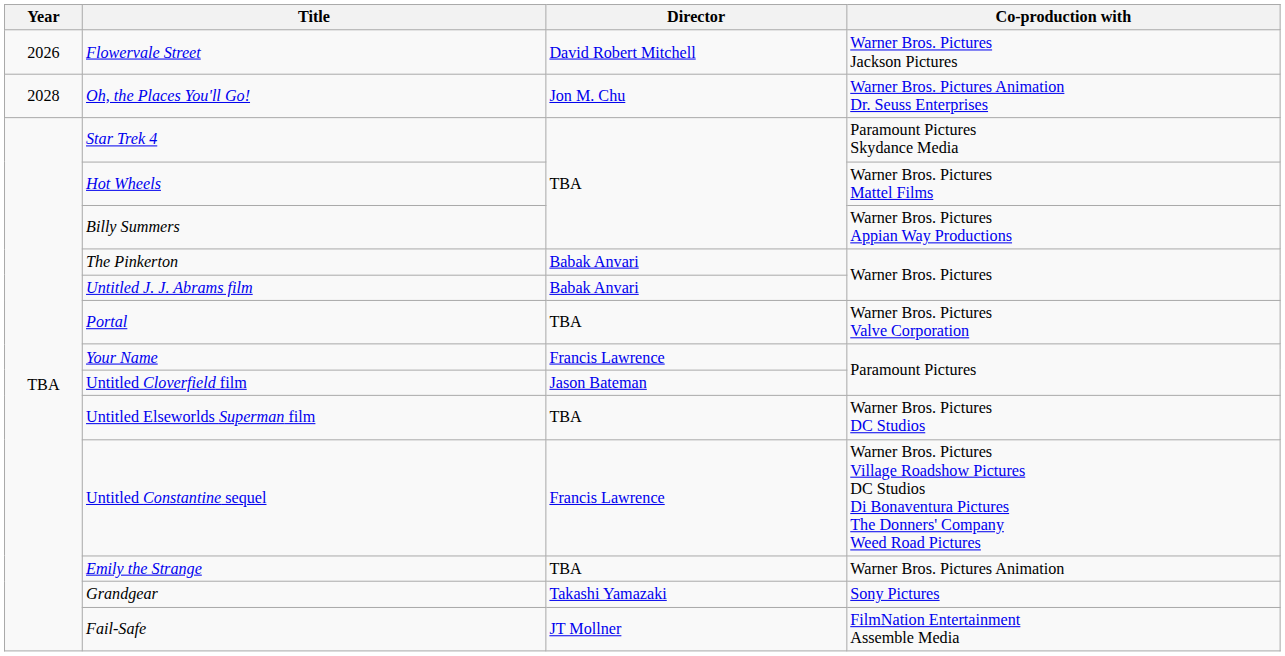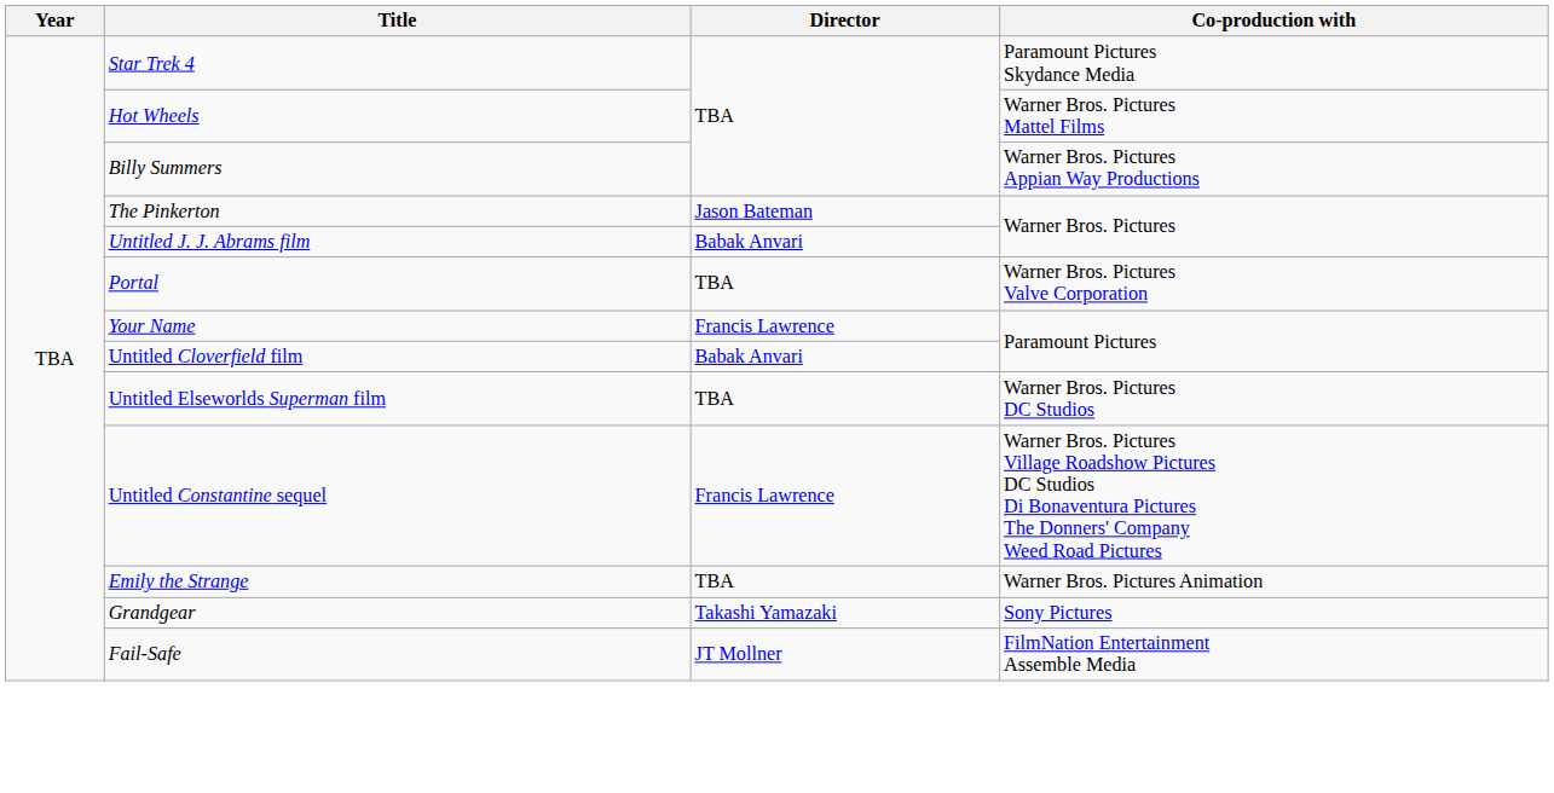 <table class="wikitable sortable" style="width: 100%">
 <tr>
 <th>Year</th>
 <th>Title</th>
 <th>Director</th>
 <th>Co-production with</th>
-</tr>
-<tr>
-<td style="text-align:center;">2026</td>
-<td><em><a href='#'>Flowervale Street</a></em></td>
-<td><a href='#'>David Robert Mitchell</a></td>
-<td><a href='#'>Warner Bros. Pictures</a><br>Jackson Pictures</td>
-</tr>
-<tr>
-<td style="text-align:center;">2028</td>
-<td><em><a href='#'>Oh, the Places You'll Go!</a></em></td>
-<td><a href='#'>Jon M. Chu</a></td>
-<td><a href='#'>Warner Bros. Pictures Animation</a><br><a href='#'>Dr. Seuss Enterprises</a></td>
 </tr>
 <tr>
 <td rowspan="13" style="text-align:center;">TBA</td>
 <td><em><a href='#'>Star Trek 4</a></em></td>
 <td rowspan="3">TBA</td>
 <td>Paramount Pictures<br>Skydance Media</td>
 </tr>
 <tr>
 <td><a href='#'><em>Hot Wheels</em></a></td>
 <td>Warner Bros. Pictures<br><a href='#'>Mattel Films</a></td>
 </tr>
 <tr>
 <td><em>Billy Summers</em></td>
 <td>Warner Bros. Pictures<br><a href='#'>Appian Way Productions</a></td>
 </tr>
 <tr>
 <td><em>The Pinkerton</em></td>
-<td><a href='#'>Babak Anvari</a></td>
+<td><a href='#'>Jason Bateman</a></td>
 <td rowspan="2">Warner Bros. Pictures</td>
 </tr>
 <tr>
 <td><em><a href='#'>Untitled J. J. Abrams film</a></em></td>
 <td><a href='#'>Babak Anvari</a></td>
 </tr>
 <tr>
 <td><em><a href='#'>Portal</a></em></td>
 <td>TBA</td>
 <td>Warner Bros. Pictures<br><a href='#'>Valve Corporation</a></td>
 </tr>
 <tr>
 <td><em><a href='#'>Your Name</a></em></td>
 <td><a href='#'>Francis Lawrence</a></td>
 <td rowspan="2">Paramount Pictures</td>
 </tr>
 <tr>
 <td><a href='#'>Untitled <em>Cloverfield</em> film</a></td>
-<td><a href='#'>Jason Bateman</a></td>
+<td><a href='#'>Babak Anvari</a></td>
 </tr>
 <tr>
 <td><a href='#'>Untitled Elseworlds <em>Superman</em> film</a></td>
 <td>TBA</td>
 <td>Warner Bros. Pictures<br><a href='#'>DC Studios</a></td>
 </tr>
 <tr>
 <td><a href='#'>Untitled <em>Constantine</em> sequel</a></td>
 <td><a href='#'>Francis Lawrence</a></td>
 <td>Warner Bros. Pictures<br><a href='#'>Village Roadshow Pictures</a><br>DC Studios<br><a href='#'>Di Bonaventura Pictures</a><br><a href='#'>The Donners' Company</a><br><a href='#'>Weed Road Pictures</a></td>
 </tr>
 <tr>
 <td><em><a href='#'>Emily the Strange</a></em></td>
 <td>TBA</td>
 <td>Warner Bros. Pictures Animation</td>
 </tr>
 <tr>
 <td><em>Grandgear</em></td>
 <td><a href='#'>Takashi Yamazaki</a></td>
 <td><a href='#'>Sony Pictures</a></td>
 </tr>
 <tr>
 <td><em>Fail-Safe</em></td>
 <td><a href='#'>JT Mollner</a></td>
 <td><a href='#'>FilmNation Entertainment</a><br>Assemble Media</td>
 </tr>
 </table>
